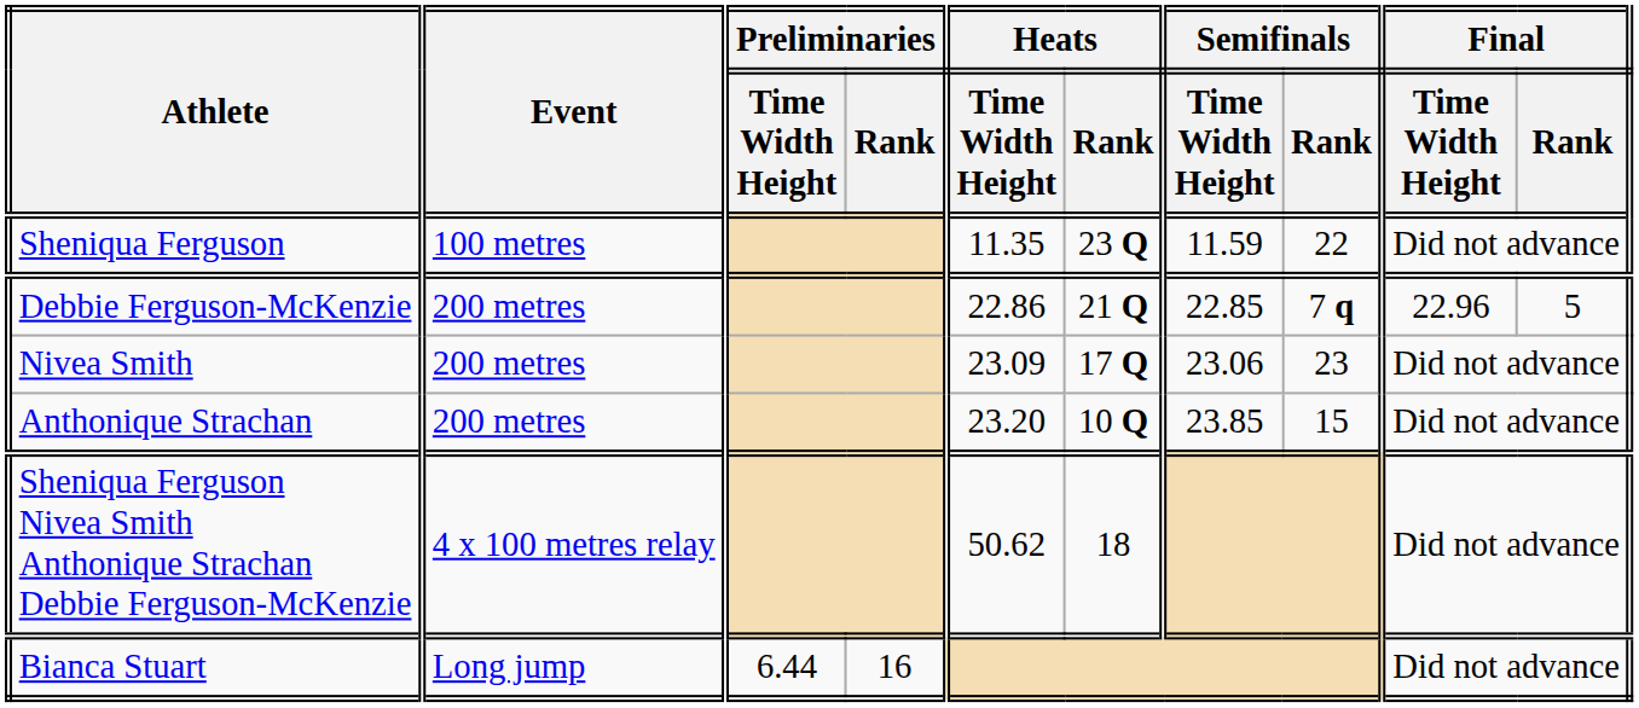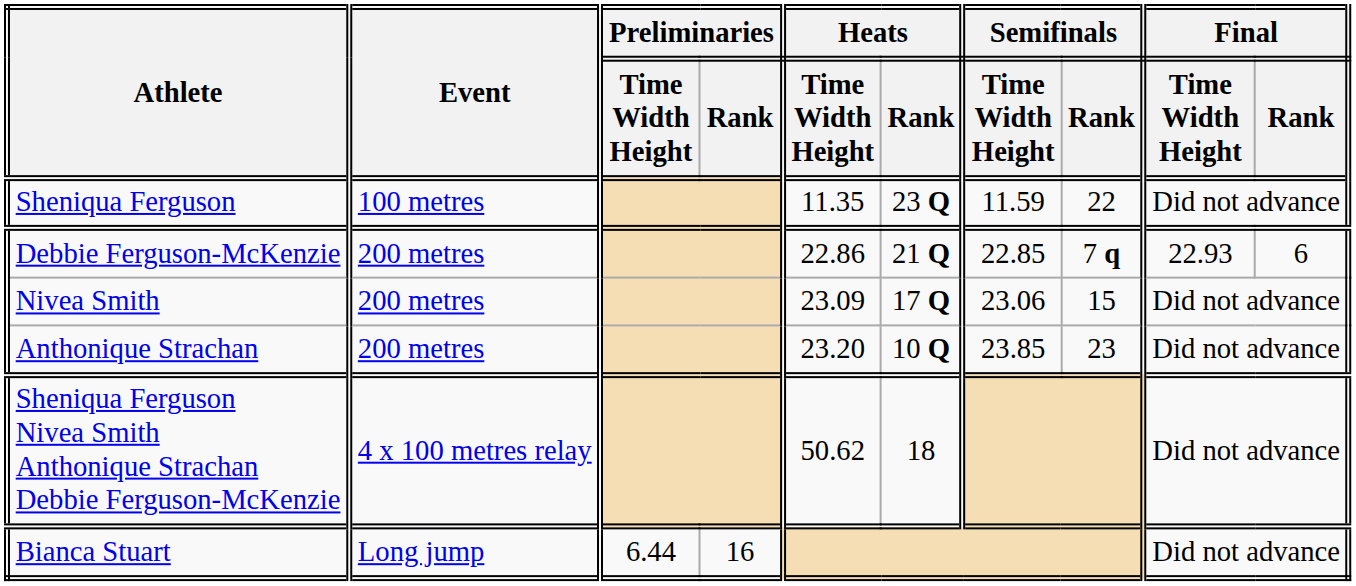 <table class=wikitable style="font-size:90%; border: double;">
 <tr>
 <th rowspan="2" style="border-right:double">Athlete</th>
 <th rowspan="2" style="border-right:double">Event</th>
 <th colspan="2" style="border-right:double; border-bottom:double;">Preliminaries</th>
 <th colspan="2" style="border-right:double; border-bottom:double;">Heats</th>
 <th colspan="2" style="border-right:double; border-bottom:double;">Semifinals</th>
 <th colspan="2" style="border-right:double; border-bottom:double;">Final</th>
 </tr>
 <tr>
 <th>Time<br>Width<br>Height</th>
 <th style="border-right:double">Rank</th>
 <th>Time<br>Width<br>Height</th>
 <th style="border-right:double">Rank</th>
 <th>Time<br>Width<br>Height</th>
 <th style="border-right:double">Rank</th>
 <th>Time<br>Width<br>Height</th>
 <th style="border-right:double">Rank</th>
 </tr>
 <tr style="border-top: double;">
 <td style="border-right:double"><a href='#'>Sheniqua Ferguson</a></td>
 <td style="border-right:double"><a href='#'>100 metres</a></td>
 <td style="border-right:double" colspan= 2 bgcolor="wheat"></td>
 <td align=center>11.35</td>
 <td align=center style="border-right:double">23 <strong>Q</strong></td>
 <td align=center>11.59</td>
 <td align=center style="border-right:double">22</td>
 <td colspan="2" align=center>Did not advance</td>
 </tr>
 <tr style="border-top: double;">
 <td style="border-right:double"><a href='#'>Debbie Ferguson-McKenzie</a></td>
 <td style="border-right:double"><a href='#'>200 metres</a></td>
 <td style="border-right:double" colspan= 2 bgcolor="wheat"></td>
 <td align=center>22.86</td>
 <td align=center style="border-right:double">21 <strong>Q</strong></td>
 <td align=center>22.85</td>
 <td align=center style="border-right:double">7 <strong>q</strong></td>
-<td align=center>22.96</td>
-<td align=center>5</td>
+<td align=center>22.93</td>
+<td align=center>6</td>
 </tr>
 <tr>
 <td style="border-right:double"><a href='#'>Nivea Smith</a></td>
 <td style="border-right:double"><a href='#'>200 metres</a></td>
 <td style="border-right:double" colspan= 2 bgcolor="wheat"></td>
 <td align=center>23.09</td>
 <td align=center style="border-right:double">17 <strong>Q</strong></td>
 <td align=center>23.06</td>
-<td align=center style="border-right:double">23</td>
+<td align=center style="border-right:double">15</td>
 <td colspan="2" align=center>Did not advance</td>
 </tr>
 <tr>
 <td style="border-right:double"><a href='#'>Anthonique Strachan</a></td>
 <td style="border-right:double"><a href='#'>200 metres</a></td>
 <td style="border-right:double" colspan= 2 bgcolor="wheat"></td>
 <td align=center>23.20</td>
 <td align=center style="border-right:double">10 <strong>Q</strong></td>
 <td align=center>23.85</td>
-<td align=center style="border-right:double">15</td>
+<td align=center style="border-right:double">23</td>
 <td colspan="2" align=center>Did not advance</td>
 </tr>
 <tr style="border-top: double;">
 <td style="border-right:double"><a href='#'>Sheniqua Ferguson</a><br><a href='#'>Nivea Smith</a><br><a href='#'>Anthonique Strachan</a><br><a href='#'>Debbie Ferguson-McKenzie</a><br></td>
 <td style="border-right:double"><a href='#'>4 x 100 metres relay</a></td>
 <td style="border-right:double" colspan= 2 bgcolor="wheat"></td>
 <td align=center>50.62</td>
 <td style="border-right:double" align=center>18</td>
 <td style="border-right:double" colspan= 2 bgcolor="wheat"></td>
 <td colspan="2" align=center>Did not advance</td>
 </tr>
 <tr style="border-top: double;">
 <td style="border-right:double"><a href='#'>Bianca Stuart</a></td>
 <td style="border-right:double"><a href='#'>Long jump</a></td>
 <td align=center>6.44</td>
 <td align=center style="border-right:double">16</td>
 <td style="border-right:double" colspan= 4 bgcolor="wheat"></td>
 <td align=center colspan= 2>Did not advance</td>
 </tr>
 </table>
